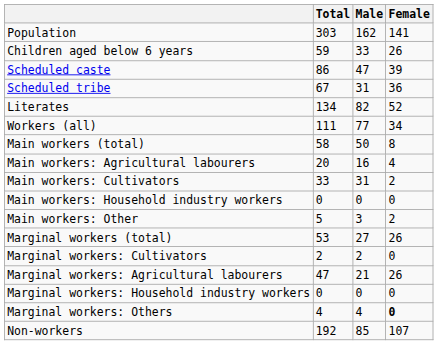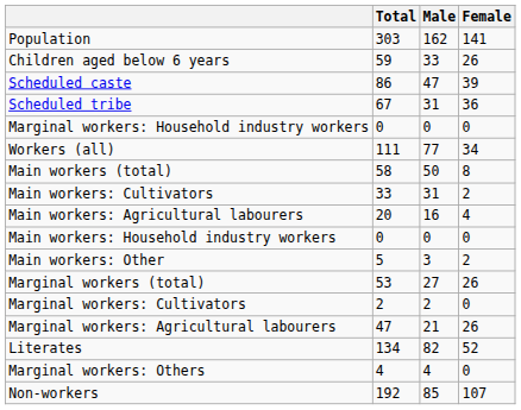 <table class="wikitable sortable">
 <tr>
 <th></th>
 <th>Total</th>
 <th>Male</th>
 <th>Female</th>
 </tr>
 <tr>
 <td>Population</td>
 <td>303</td>
 <td>162</td>
 <td>141</td>
 </tr>
 <tr>
 <td>Children aged below 6 years</td>
 <td>59</td>
 <td>33</td>
 <td>26</td>
 </tr>
 <tr>
 <td><a href='#'>Scheduled caste</a></td>
 <td>86</td>
 <td>47</td>
 <td>39</td>
 </tr>
 <tr>
 <td><a href='#'>Scheduled tribe</a></td>
 <td>67</td>
 <td>31</td>
 <td>36</td>
 </tr>
 <tr>
-<td>Literates</td>
-<td>134</td>
-<td>82</td>
-<td>52</td>
+<td>Marginal workers: Household industry workers</td>
+<td>0</td>
+<td>0</td>
+<td>0</td>
 </tr>
 <tr>
 <td>Workers (all)</td>
 <td>111</td>
 <td>77</td>
 <td>34</td>
 </tr>
 <tr>
 <td>Main workers (total)</td>
 <td>58</td>
 <td>50</td>
 <td>8</td>
 </tr>
 <tr>
+<td>Main workers: Cultivators</td>
+<td>33</td>
+<td>31</td>
+<td>2</td>
+</tr>
+<tr>
 <td>Main workers: Agricultural labourers</td>
 <td>20</td>
 <td>16</td>
 <td>4</td>
-</tr>
-<tr>
-<td>Main workers: Cultivators</td>
-<td>33</td>
-<td>31</td>
-<td>2</td>
 </tr>
 <tr>
 <td>Main workers: Household industry workers</td>
 <td>0</td>
 <td>0</td>
 <td>0</td>
 </tr>
 <tr>
 <td>Main workers: Other</td>
 <td>5</td>
 <td>3</td>
 <td>2</td>
 </tr>
 <tr>
 <td>Marginal workers (total)</td>
 <td>53</td>
 <td>27</td>
 <td>26</td>
 </tr>
 <tr>
 <td>Marginal workers: Cultivators</td>
 <td>2</td>
 <td>2</td>
 <td>0</td>
 </tr>
 <tr>
 <td>Marginal workers: Agricultural labourers</td>
 <td>47</td>
 <td>21</td>
 <td>26</td>
 </tr>
 <tr>
-<td>Marginal workers: Household industry workers</td>
-<td>0</td>
-<td>0</td>
-<td>0</td>
+<td>Literates</td>
+<td>134</td>
+<td>82</td>
+<td>52</td>
 </tr>
 <tr>
 <td>Marginal workers: Others</td>
 <td>4</td>
 <td>4</td>
-<td><strong>0</strong></td>
+<td>0</td>
 </tr>
 <tr>
 <td>Non-workers</td>
 <td>192</td>
 <td>85</td>
 <td>107</td>
 </tr>
 </table>
